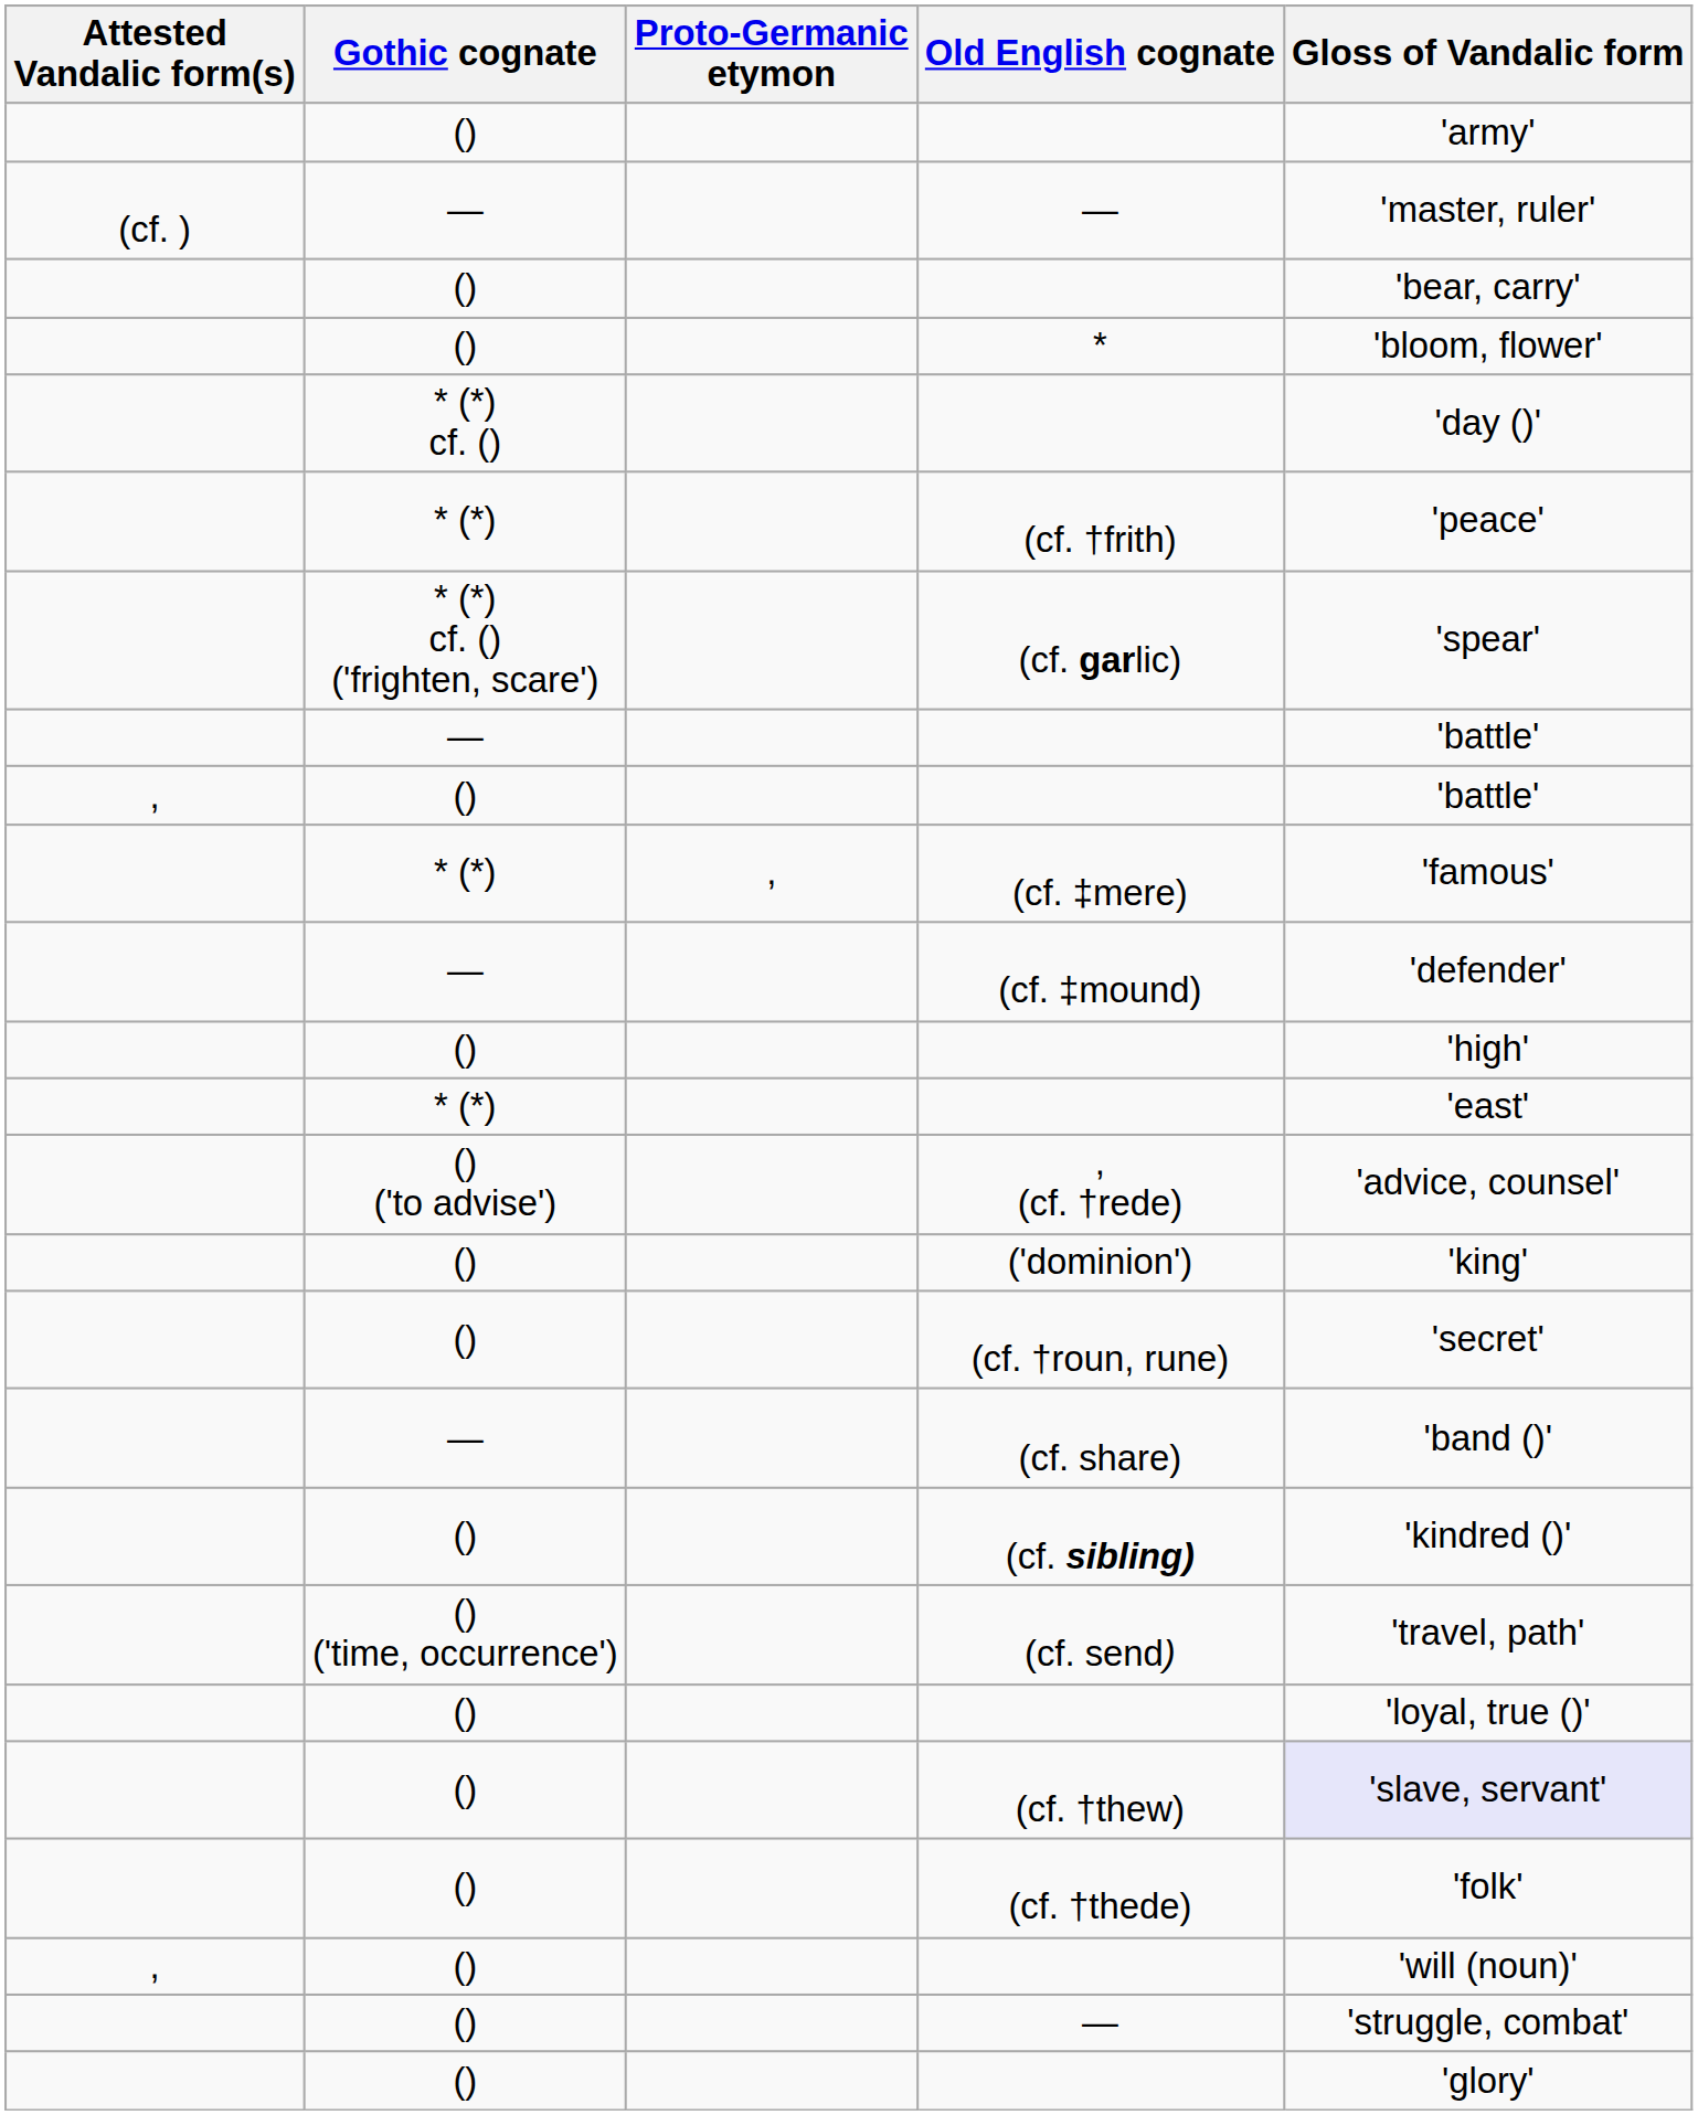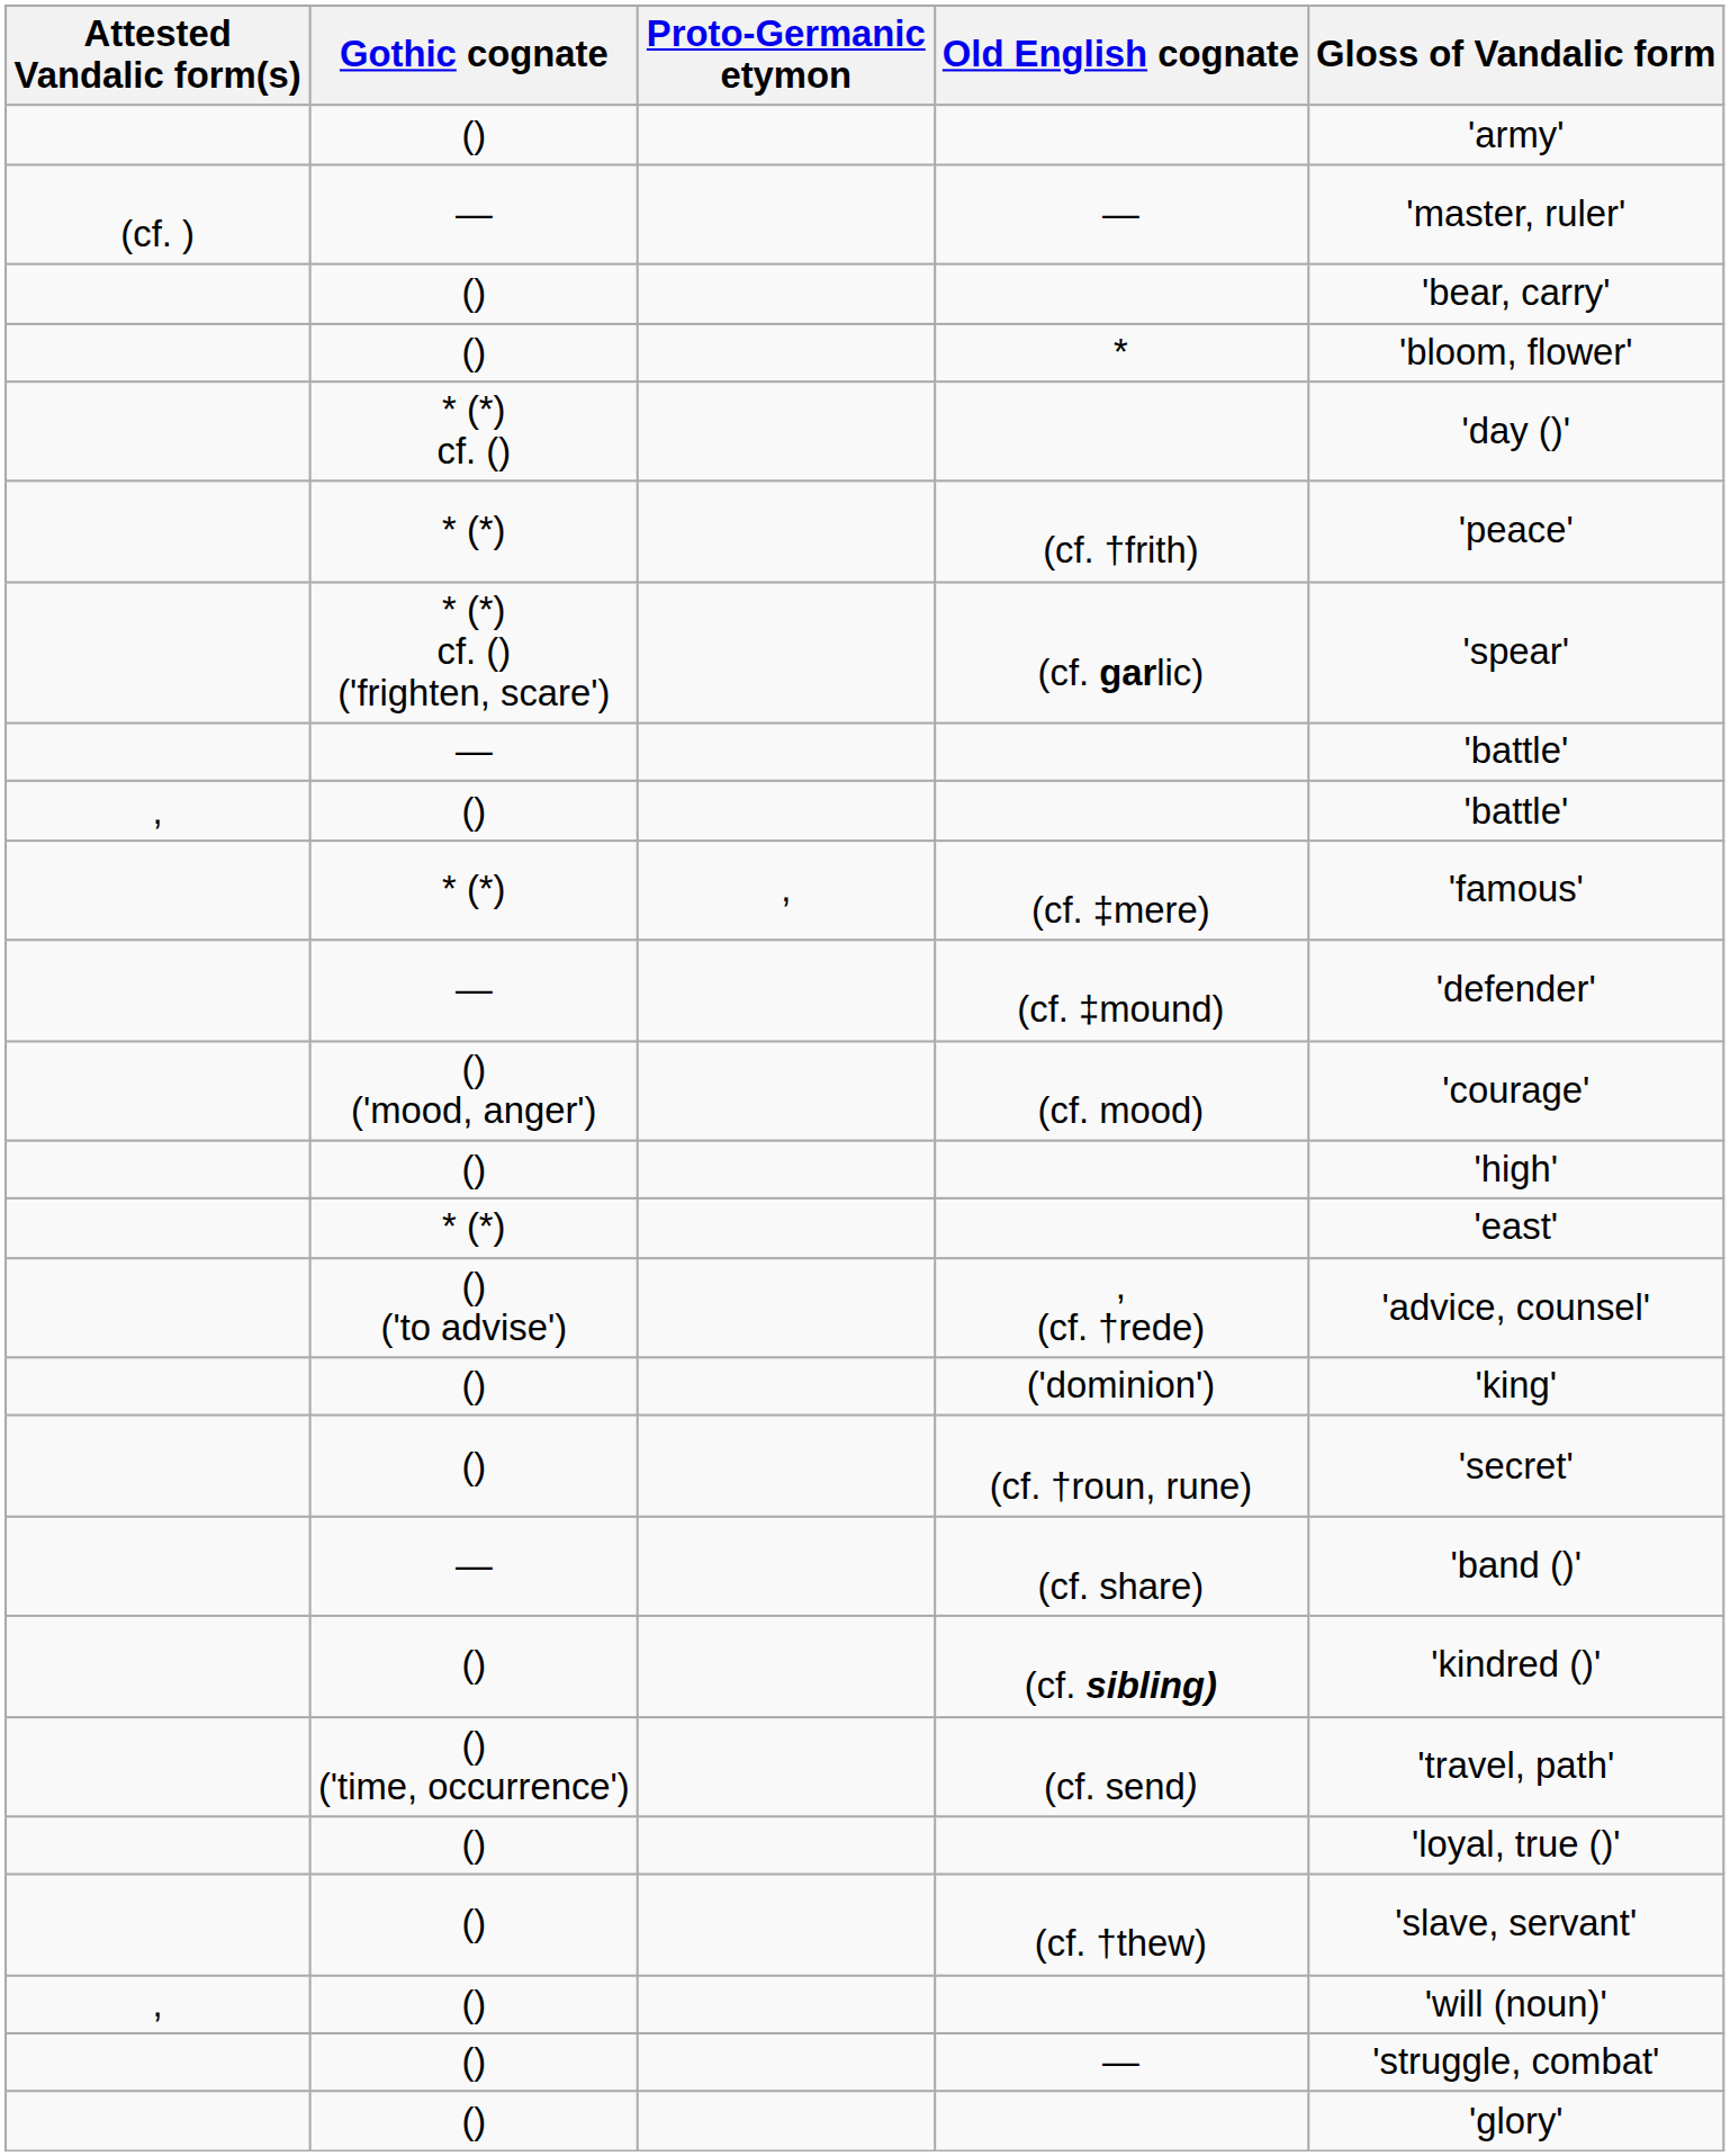 <table class="wikitable" style="text-align:center;">
 <tr>
 <th>Attested<br>Vandalic form(s)</th>
 <th><a href='#'>Gothic</a> cognate</th>
 <th><a href='#'>Proto-Germanic</a><br> etymon</th>
 <th><a href='#'>Old English</a> cognate</th>
 <th>Gloss of Vandalic form</th>
 </tr>
 <tr>
 <td></td>
 <td> ()</td>
 <td></td>
 <td></td>
 <td>'army'</td>
 </tr>
 <tr>
 <td><br>(cf. )</td>
 <td>—</td>
 <td></td>
 <td>—</td>
 <td>'master, ruler'</td>
 </tr>
 <tr>
 <td></td>
 <td> ()</td>
 <td></td>
 <td></td>
 <td>'bear, carry'</td>
 </tr>
 <tr>
 <td></td>
 <td> ()</td>
 <td></td>
 <td>*</td>
 <td>'bloom, flower'</td>
 </tr>
 <tr>
 <td></td>
 <td>* (*)<br> cf.  ()</td>
 <td></td>
 <td></td>
 <td>'day (<a href='#'></a>)'</td>
 </tr>
 <tr>
 <td><br><br></td>
 <td>* (*)</td>
 <td></td>
 <td><br>(cf.  †frith)</td>
 <td>'peace'</td>
 </tr>
 <tr>
 <td></td>
 <td>* (*)<br>cf.  ()<br>('frighten, scare')</td>
 <td></td>
 <td><br>(cf.  <strong>gar</strong>lic)</td>
 <td>'spear'</td>
 </tr>
 <tr>
 <td><br></td>
 <td>—</td>
 <td></td>
 <td></td>
 <td>'battle'</td>
 </tr>
 <tr>
 <td>, </td>
 <td> ()</td>
 <td></td>
 <td></td>
 <td>'battle'</td>
 </tr>
 <tr>
 <td><br></td>
 <td>* (*)</td>
 <td>, </td>
 <td><br>(cf.  ‡mere)</td>
 <td>'famous'</td>
 </tr>
 <tr>
 <td></td>
 <td>—</td>
 <td></td>
 <td><br>(cf.  ‡mound)</td>
 <td>'defender'</td>
 </tr>
 <tr>
 <td></td>
+<td> ()<br>('mood, anger')</td>
+<td></td>
+<td><br> (cf.  mood)</td>
+<td>'courage'</td>
+</tr>
+<tr>
+<td></td>
 <td> ()</td>
 <td></td>
 <td></td>
 <td>'high'</td>
 </tr>
 <tr>
 <td><br></td>
 <td>* (*)</td>
 <td></td>
 <td></td>
 <td>'east'</td>
 </tr>
 <tr>
 <td><br></td>
 <td> ()<br>('to advise')</td>
 <td></td>
 <td>, <br>(cf.  †rede)</td>
 <td>'advice, counsel'</td>
 </tr>
 <tr>
 <td><br></td>
 <td> ()</td>
 <td></td>
 <td> ('dominion')</td>
 <td>'king'</td>
 </tr>
 <tr>
 <td></td>
 <td> ()</td>
 <td></td>
 <td><br>(cf.  †roun, rune)</td>
 <td>'secret'</td>
 </tr>
 <tr>
 <td></td>
 <td>—</td>
 <td></td>
 <td><br>(cf.  share)</td>
 <td>'band ()'</td>
 </tr>
 <tr>
 <td></td>
 <td> ()</td>
 <td></td>
 <td><br>(cf.  <strong><em>sib<strong>ling<em>)</td>
 <td>'kindred ()'</td>
 </tr>
 <tr>
 <td></td>
 <td> ()<br>('time, occurrence')</td>
 <td></td>
 <td><br>(cf.  </em>send<em>)</td>
 <td>'travel, path'</td>
 </tr>
 <tr>
 <td></td>
 <td> ()</td>
 <td></td>
 <td></td>
 <td>'loyal, true (<a href='#'></a>)'</td>
 </tr>
 <tr>
 <td></td>
 <td> ()</td>
 <td></td>
 <td><br>(cf.  †thew)</td>
-<td style="background: lavender;">'slave, servant'</td>
-</tr>
-<tr>
-<td></td>
-<td> ()</td>
-<td></td>
-<td><br>(cf.  †thede)</td>
-<td>'folk'</td>
+<td>'slave, servant'</td>
 </tr>
 <tr>
 <td>, </td>
 <td> ()</td>
 <td></td>
 <td></td>
 <td>'will (noun)'</td>
 </tr>
 <tr>
 <td><br></td>
 <td> ()</td>
 <td></td>
 <td>—</td>
 <td>'struggle, combat'</td>
 </tr>
 <tr>
 <td></td>
 <td> ()</td>
 <td></td>
 <td></td>
 <td>'glory'</td>
 </tr>
 </table>
